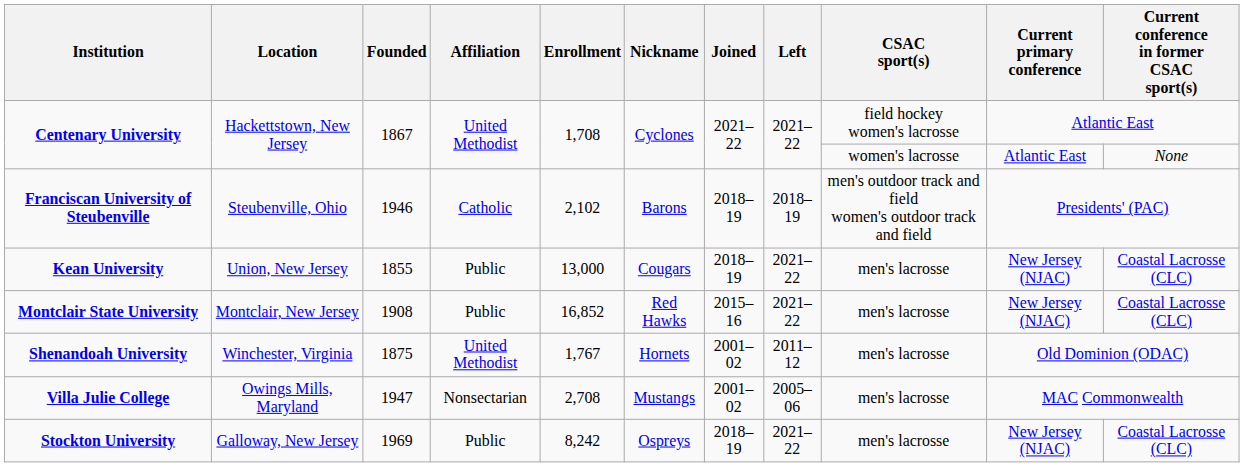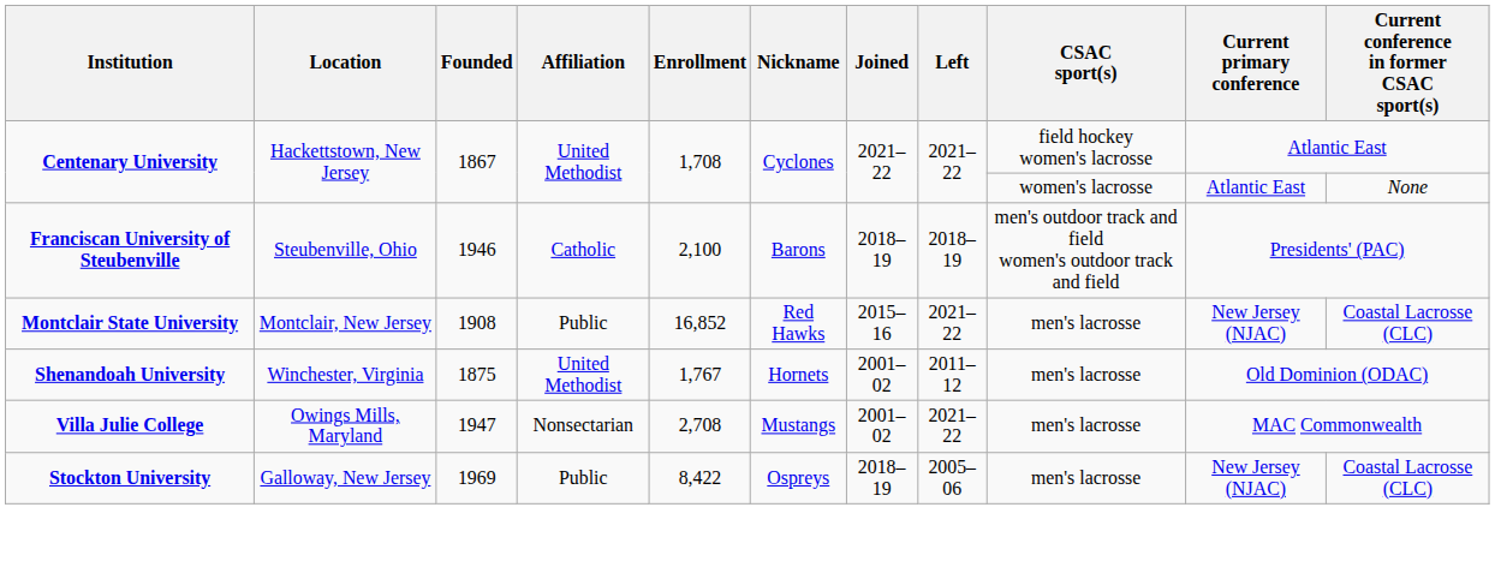 <table class="sortable wikitable" style="text-align:center;">
 <tr>
 <th>Institution</th>
 <th>Location</th>
 <th>Founded</th>
 <th>Affiliation</th>
 <th>Enrollment</th>
 <th>Nickname</th>
 <th>Joined</th>
 <th>Left</th>
 <th>CSAC<br>sport(s)</th>
 <th>Current<br>primary<br>conference</th>
 <th>Current<br>conference<br>in former<br>CSAC<br>sport(s)</th>
 </tr>
 <tr>
 <td rowspan="2"><strong><a href='#'>Centenary University</a></strong></td>
 <td rowspan="2"><a href='#'>Hackettstown, New Jersey</a></td>
 <td rowspan="2">1867</td>
 <td rowspan="2"><a href='#'>United Methodist</a></td>
 <td rowspan="2">1,708</td>
 <td rowspan="2"><a href='#'>Cyclones</a></td>
 <td rowspan="2">2021–22</td>
 <td rowspan="2">2021–22</td>
 <td>field hockey<br>women's lacrosse</td>
 <td colspan="2"><a href='#'>Atlantic East</a></td>
 </tr>
 <tr>
 <td>women's lacrosse</td>
 <td><a href='#'>Atlantic East</a></td>
 <td><em>None</em> </td>
 </tr>
 <tr>
 <td><strong><a href='#'>Franciscan University of Steubenville</a></strong></td>
 <td><a href='#'>Steubenville, Ohio</a></td>
 <td>1946</td>
 <td><a href='#'>Catholic</a><br></td>
-<td>2,102</td>
+<td>2,100</td>
 <td><a href='#'>Barons</a></td>
 <td>2018–19</td>
 <td>2018–19</td>
 <td>men's outdoor track and field<br>women's outdoor track and field</td>
 <td colspan=2 align=center><a href='#'>Presidents' (PAC)</a></td>
-</tr>
-<tr>
-<td><strong><a href='#'>Kean University</a></strong></td>
-<td><a href='#'>Union, New Jersey</a></td>
-<td>1855</td>
-<td>Public</td>
-<td>13,000</td>
-<td><a href='#'>Cougars</a></td>
-<td>2018–19</td>
-<td>2021–22</td>
-<td>men's lacrosse</td>
-<td><a href='#'>New Jersey (NJAC)</a></td>
-<td><a href='#'>Coastal Lacrosse (CLC)</a></td>
 </tr>
 <tr>
 <td><strong><a href='#'>Montclair State University</a></strong></td>
 <td><a href='#'>Montclair, New Jersey</a></td>
 <td>1908</td>
 <td>Public</td>
 <td>16,852</td>
 <td><a href='#'>Red Hawks</a></td>
 <td>2015–16</td>
 <td>2021–22</td>
 <td>men's lacrosse</td>
 <td><a href='#'>New Jersey (NJAC)</a></td>
 <td><a href='#'>Coastal Lacrosse (CLC)</a></td>
 </tr>
 <tr>
 <td><strong><a href='#'>Shenandoah University</a></strong></td>
 <td><a href='#'>Winchester, Virginia</a></td>
 <td>1875</td>
 <td><a href='#'>United Methodist</a></td>
 <td>1,767</td>
 <td><a href='#'>Hornets</a></td>
 <td>2001–02</td>
 <td>2011–12</td>
 <td>men's lacrosse</td>
 <td colspan=2 align=center><a href='#'>Old Dominion (ODAC)</a></td>
 </tr>
 <tr>
 <td><strong><a href='#'>Villa Julie College</a></strong></td>
 <td><a href='#'>Owings Mills, Maryland</a></td>
 <td>1947</td>
 <td>Nonsectarian</td>
 <td>2,708</td>
 <td><a href='#'>Mustangs</a></td>
 <td>2001–02</td>
-<td>2005–06</td>
+<td>2021–22</td>
 <td>men's lacrosse</td>
 <td colspan=2 align=center><a href='#'>MAC</a> <a href='#'>Commonwealth</a></td>
 </tr>
 <tr>
 <td><strong><a href='#'>Stockton University</a></strong></td>
 <td><a href='#'>Galloway, New Jersey</a></td>
 <td>1969</td>
 <td>Public</td>
-<td>8,242</td>
+<td>8,422</td>
 <td><a href='#'>Ospreys</a></td>
 <td>2018–19</td>
-<td>2021–22</td>
+<td>2005–06</td>
 <td>men's lacrosse</td>
 <td><a href='#'>New Jersey (NJAC)</a></td>
 <td><a href='#'>Coastal Lacrosse (CLC)</a></td>
 </tr>
 </table>
